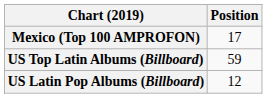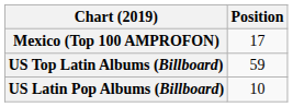 <table class="wikitable plainrowheaders">
 <tr>
 <th style="text-align:center;">Chart (2019)</th>
 <th style="text-align:center;">Position</th>
 </tr>
 <tr>
 <th scope="row">Mexico (Top 100 AMPROFON)</th>
 <td style="text-align:center;">17</td>
 </tr>
 <tr>
 <th scope="row" style="text-align:left;">US Top Latin Albums (<em>Billboard</em>)</th>
 <td style="text-align:center;">59</td>
 </tr>
 <tr>
 <th scope="row" style="text-align:left;">US Latin Pop Albums (<em>Billboard</em>)</th>
-<td style="text-align:center;">12</td>
+<td style="text-align:center;">10</td>
 </tr>
 </table>
